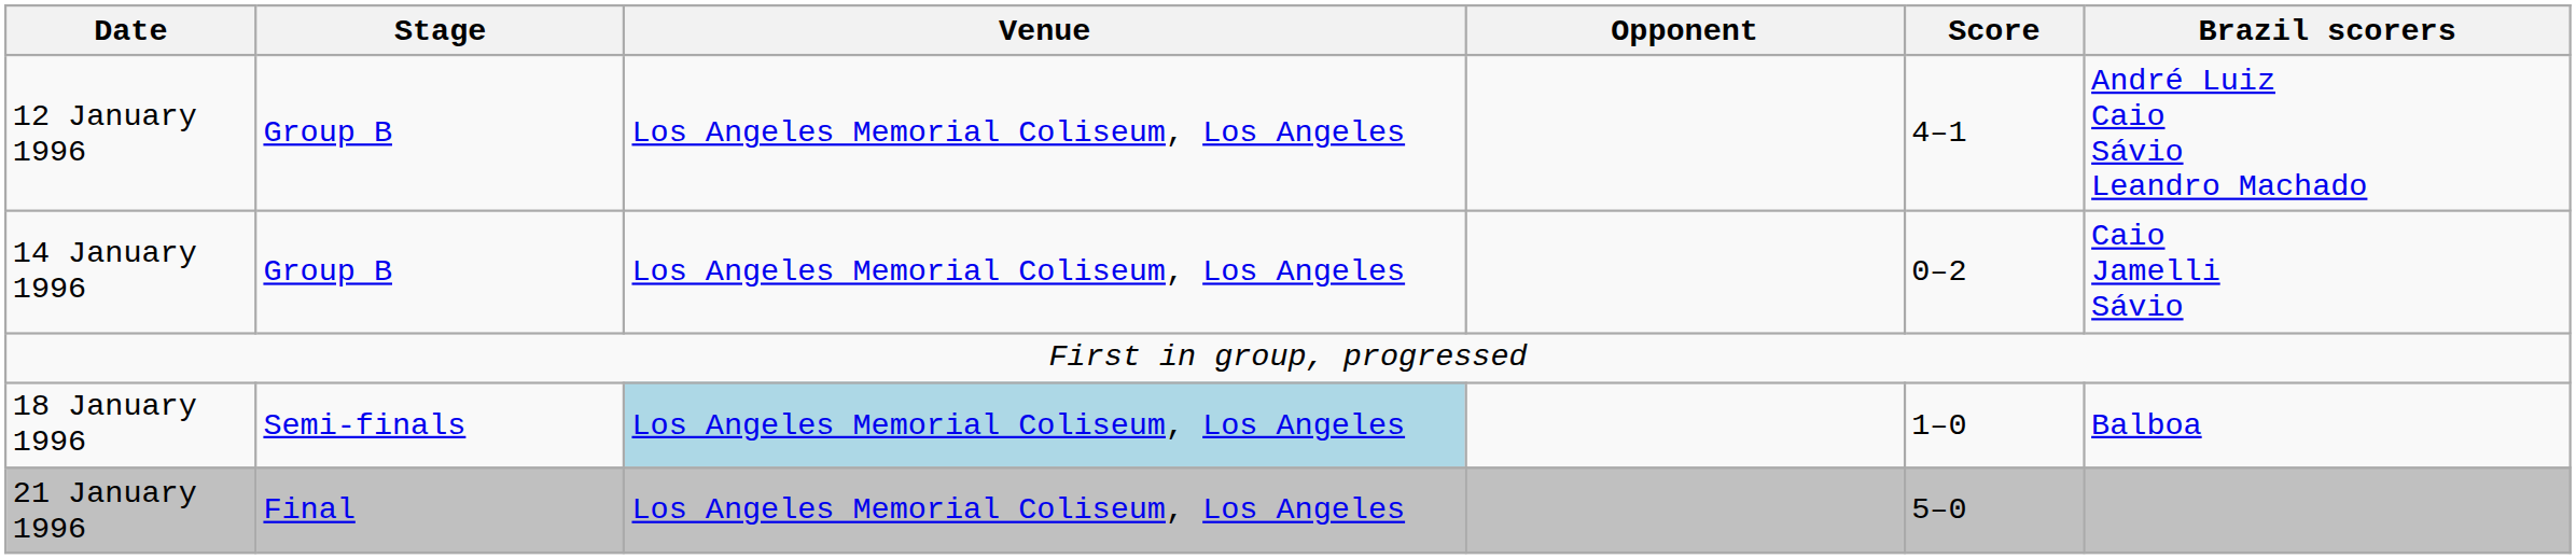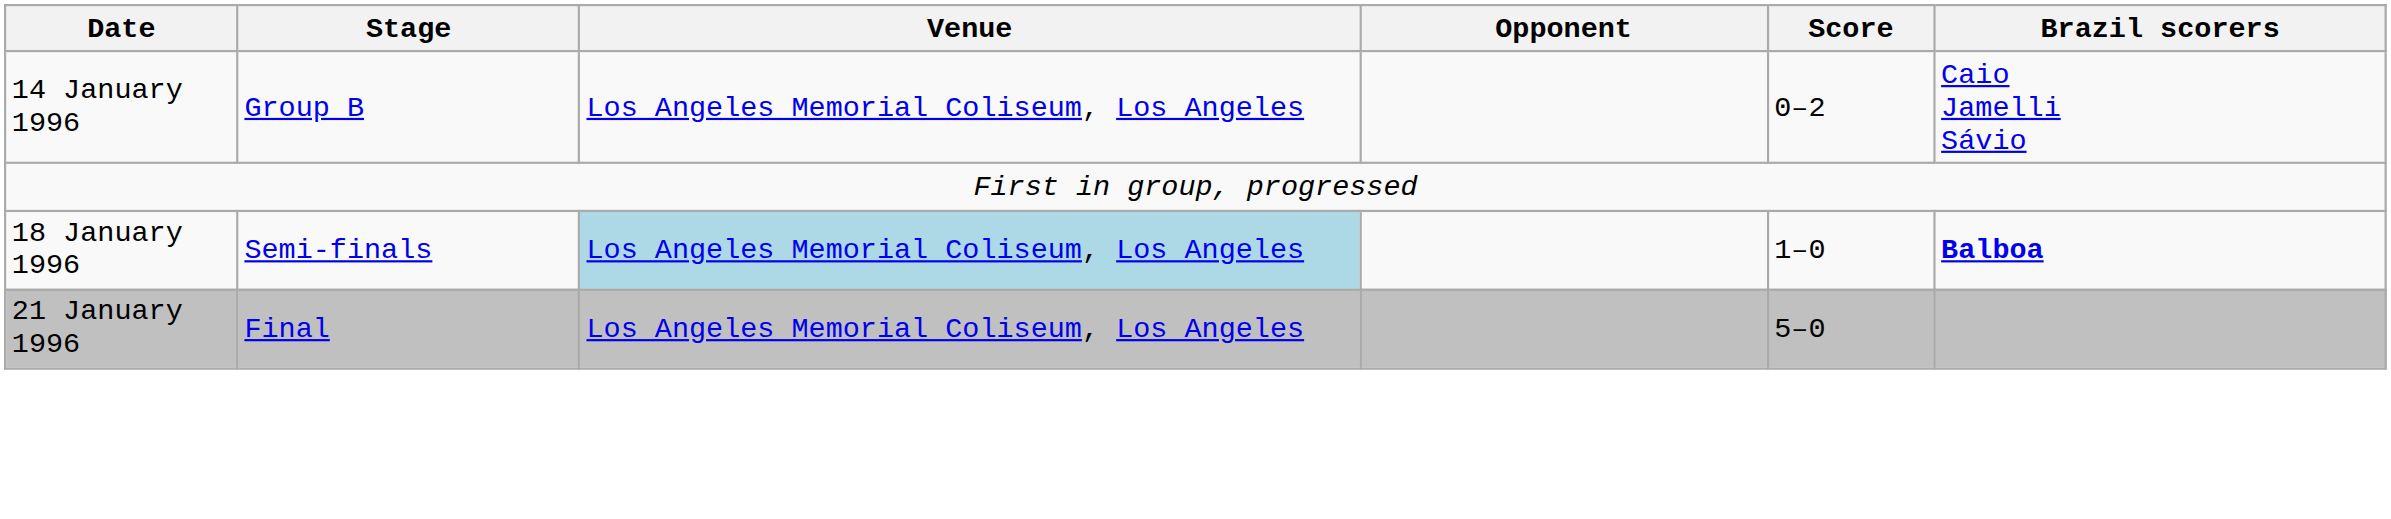 <table class="wikitable">
 <tr>
 <th width=100px>Date</th>
 <th width=150px>Stage</th>
 <th width=350px>Venue</th>
 <th width=180px>Opponent</th>
 <th width=70px>Score</th>
 <th width=200px>Brazil scorers</th>
-</tr>
-<tr>
-<td>12 January 1996</td>
-<td><a href='#'>Group B</a></td>
-<td><a href='#'>Los Angeles Memorial Coliseum</a>, <a href='#'>Los Angeles</a></td>
-<td></td>
-<td>4–1</td>
-<td><a href='#'>André Luiz</a>  <br> <a href='#'>Caio</a>  <br> <a href='#'>Sávio</a>  <br> <a href='#'>Leandro Machado</a> </td>
 </tr>
 <tr>
 <td>14 January 1996</td>
 <td><a href='#'>Group B</a></td>
 <td><a href='#'>Los Angeles Memorial Coliseum</a>, <a href='#'>Los Angeles</a></td>
 <td></td>
 <td>0–2</td>
 <td><a href='#'>Caio</a>  <br> <a href='#'>Jamelli</a>  <br> <a href='#'>Sávio</a> </td>
 </tr>
 <tr>
 <td colspan="6" style="text-align:center;"><em>First in group, progressed</em></td>
 </tr>
 <tr>
 <td>18 January 1996</td>
 <td><a href='#'>Semi-finals</a></td>
 <td style="background: lightblue;"><a href='#'>Los Angeles Memorial Coliseum</a>, <a href='#'>Los Angeles</a></td>
 <td></td>
 <td>1–0</td>
-<td><a href='#'>Balboa</a> </td>
+<td><strong><a href='#'>Balboa</a> </strong></td>
 </tr>
 <tr style="background:silver;">
 <td>21 January 1996</td>
 <td><a href='#'>Final</a></td>
 <td><a href='#'>Los Angeles Memorial Coliseum</a>, <a href='#'>Los Angeles</a></td>
 <td></td>
 <td>5–0</td>
 <td></td>
 </tr>
 </table>
